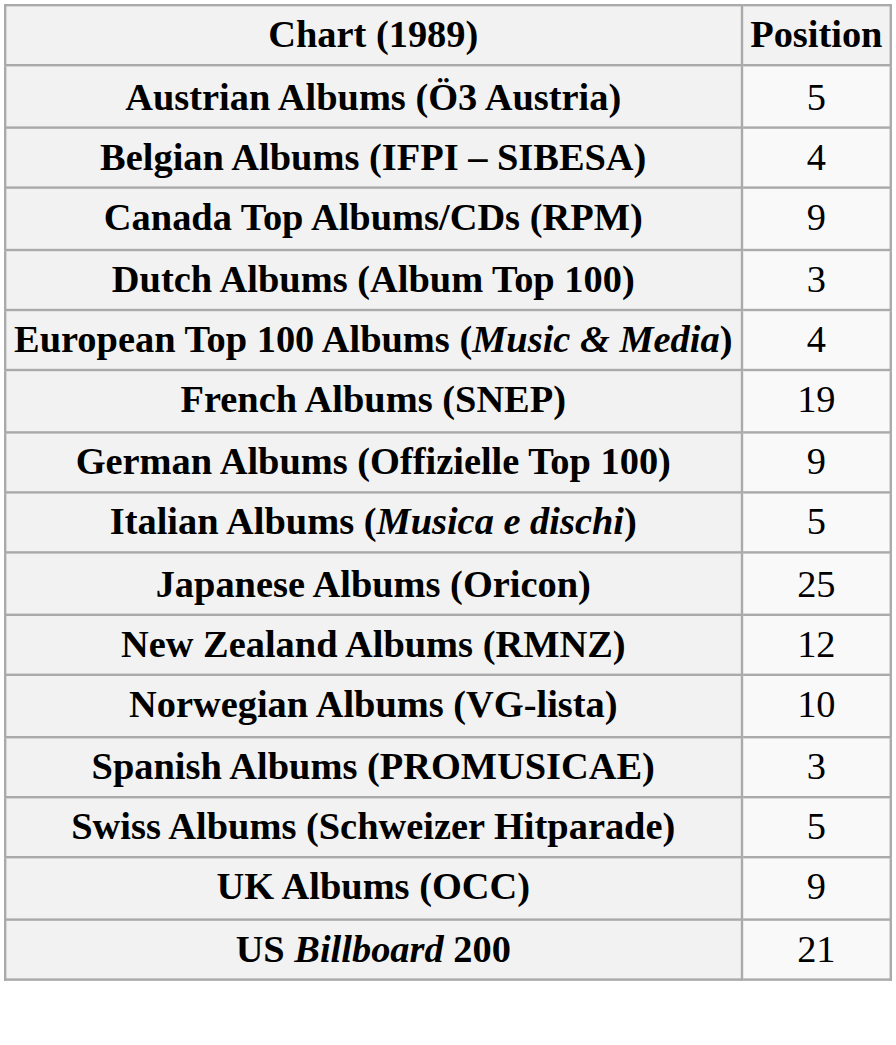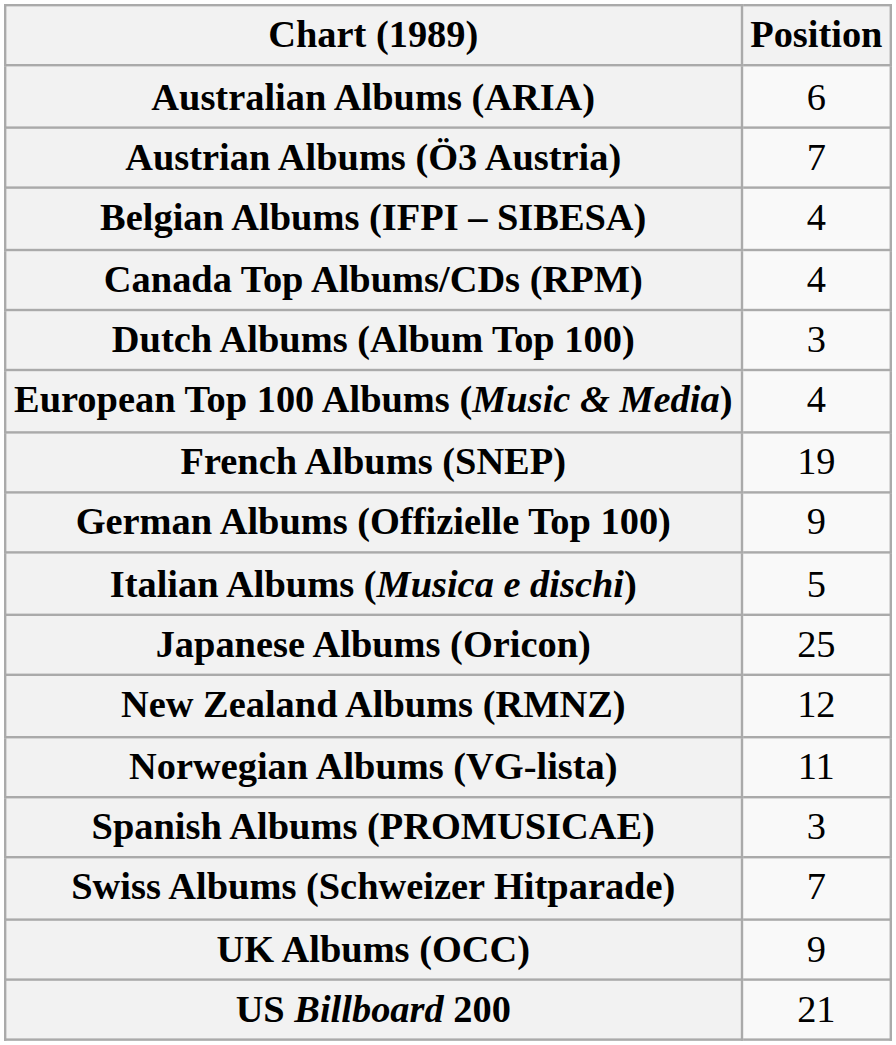 <table class="wikitable sortable plainrowheaders" style="text-align:center;">
 <tr>
 <th scope="column">Chart (1989)</th>
 <th scope="column">Position</th>
 </tr>
 <tr>
+<th scope="row">Australian Albums (ARIA)</th>
+<td>6</td>
+</tr>
+<tr>
 <th scope="row">Austrian Albums (Ö3 Austria)</th>
-<td>5</td>
+<td>7</td>
 </tr>
 <tr>
 <th scope="row">Belgian Albums (IFPI – SIBESA)</th>
 <td>4</td>
 </tr>
 <tr>
 <th scope="row">Canada Top Albums/CDs (RPM)</th>
-<td>9</td>
+<td>4</td>
 </tr>
 <tr>
 <th scope="row">Dutch Albums (Album Top 100)</th>
 <td>3</td>
 </tr>
 <tr>
 <th scope="row">European Top 100 Albums (<em>Music & Media</em>)</th>
 <td>4</td>
 </tr>
 <tr>
 <th scope="row">French Albums (SNEP)</th>
 <td>19</td>
 </tr>
 <tr>
 <th scope="row">German Albums (Offizielle Top 100)</th>
 <td>9</td>
 </tr>
 <tr>
 <th scope="row">Italian Albums (<em>Musica e dischi</em>)</th>
 <td>5</td>
 </tr>
 <tr>
 <th scope="row">Japanese Albums (Oricon)</th>
 <td>25</td>
 </tr>
 <tr>
 <th scope="row">New Zealand Albums (RMNZ)</th>
 <td>12</td>
 </tr>
 <tr>
 <th scope="row">Norwegian Albums (VG-lista)</th>
-<td>10</td>
+<td>11</td>
 </tr>
 <tr>
 <th scope="row">Spanish Albums (PROMUSICAE)</th>
 <td>3</td>
 </tr>
 <tr>
 <th scope="row">Swiss Albums (Schweizer Hitparade)</th>
-<td>5</td>
+<td>7</td>
 </tr>
 <tr>
 <th scope="row">UK Albums (OCC)</th>
 <td>9</td>
 </tr>
 <tr>
 <th scope="row">US <em>Billboard</em> 200</th>
 <td>21</td>
 </tr>
 </table>
